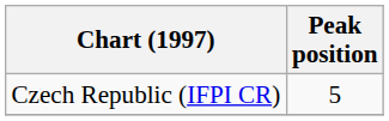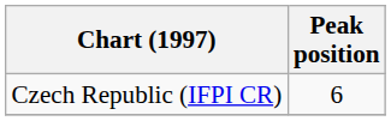 <table class="wikitable">
 <tr>
 <th>Chart (1997)</th>
 <th>Peak<br>position</th>
 </tr>
 <tr>
 <td>Czech Republic (<a href='#'>IFPI CR</a>)</td>
-<td style="text-align:center;">5</td>
+<td style="text-align:center;">6</td>
 </tr>
 <tr>
 </tr>
 </table>
